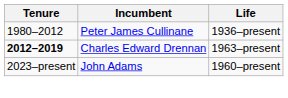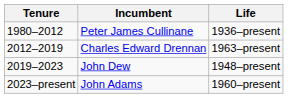 <table class="wikitable">
 <tr>
 <th scope="col">Tenure</th>
 <th scope="col">Incumbent</th>
 <th scope="col">Life</th>
 </tr>
 <tr>
 <td>1980–2012</td>
 <td><a href='#'>Peter James Cullinane</a></td>
 <td>1936–present</td>
 </tr>
 <tr>
-<td><strong>2012–2019</strong></td>
+<td>2012–2019</td>
 <td><a href='#'>Charles Edward Drennan</a></td>
 <td>1963–present</td>
+</tr>
+<tr>
+<td>2019–2023</td>
+<td><a href='#'>John Dew</a></td>
+<td>1948–present</td>
 </tr>
 <tr>
 <td>2023–present</td>
 <td><a href='#'>John Adams</a></td>
 <td>1960–present</td>
 </tr>
 </table>
